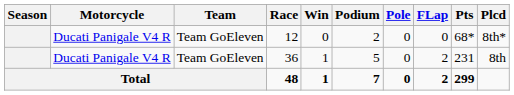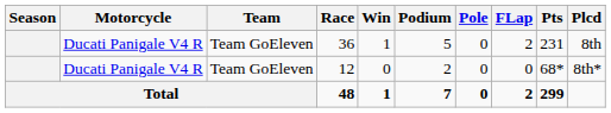 <table class="wikitable" style="text-align:right;">
 <tr>
 <th>Season</th>
 <th>Motorcycle</th>
 <th>Team</th>
 <th>Race</th>
 <th>Win</th>
 <th>Podium</th>
 <th><a href='#'>Pole</a></th>
 <th><a href='#'>FLap</a></th>
 <th>Pts</th>
 <th>Plcd</th>
 </tr>
 <tr>
 <th></th>
 <td style="text-align:left;"><a href='#'>Ducati Panigale V4 R</a></td>
 <td style="text-align:left;">Team GoEleven</td>
+<td>36</td>
+<td>1</td>
+<td>5</td>
+<td>0</td>
+<td>2</td>
+<td>231</td>
+<td>8th</td>
+</tr>
+<tr>
+<th></th>
+<td style="text-align:left;"><a href='#'>Ducati Panigale V4 R</a></td>
+<td style="text-align:left;">Team GoEleven</td>
 <td>12</td>
 <td>0</td>
 <td>2</td>
 <td>0</td>
 <td>0</td>
 <td>68*</td>
 <td style="background:#;">8th*</td>
-</tr>
-<tr>
-<th></th>
-<td style="text-align:left;"><a href='#'>Ducati Panigale V4 R</a></td>
-<td style="text-align:left;">Team GoEleven</td>
-<td>36</td>
-<td>1</td>
-<td>5</td>
-<td>0</td>
-<td>2</td>
-<td>231</td>
-<td>8th</td>
 </tr>
 <tr>
 <th colspan="3">Total</th>
 <td><strong>48</strong></td>
 <td><strong>1</strong></td>
 <td><strong>7</strong></td>
 <td><strong>0</strong></td>
 <td><strong>2</strong></td>
 <td><strong>299</strong></td>
 <td></td>
 </tr>
 </table>
